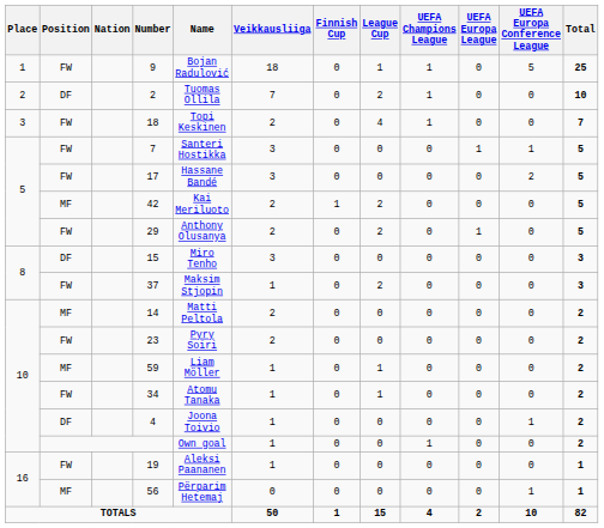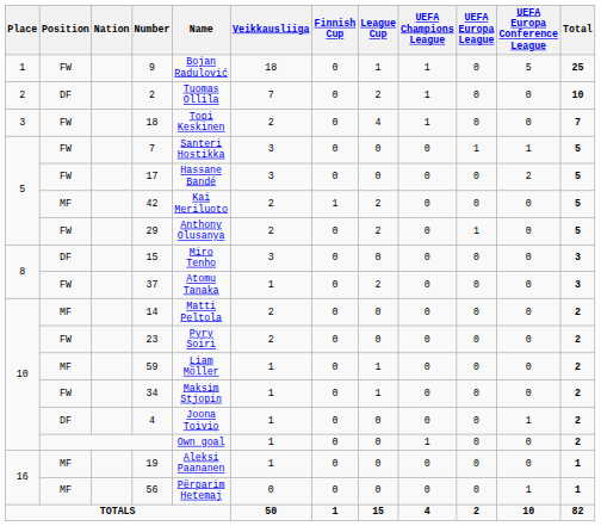 <table class="wikitable" style="font-size: 95%; text-align: center;">
 <tr>
 <th width=60>Place</th>
 <th width=60>Position</th>
 <th width=60>Nation</th>
 <th width=60>Number</th>
 <th width=200>Name</th>
 <th width=200><a href='#'>Veikkausliiga</a></th>
 <th width=200><a href='#'>Finnish Cup</a></th>
 <th width=200><a href='#'>League Cup</a></th>
 <th width=200><a href='#'>UEFA Champions League</a></th>
 <th width=200><a href='#'>UEFA Europa League</a></th>
 <th width=200><a href='#'>UEFA Europa Conference League</a></th>
 <th width=80><strong>Total</strong></th>
 </tr>
 <tr>
 <td>1</td>
 <td>FW</td>
 <td></td>
 <td>9</td>
 <td><a href='#'>Bojan Radulović</a></td>
 <td>18</td>
 <td>0</td>
 <td>1</td>
 <td>1</td>
 <td>0</td>
 <td>5</td>
 <td><strong>25</strong></td>
 </tr>
 <tr>
 <td>2</td>
 <td>DF</td>
 <td></td>
 <td>2</td>
 <td><a href='#'>Tuomas Ollila</a></td>
 <td>7</td>
 <td>0</td>
 <td>2</td>
 <td>1</td>
 <td>0</td>
 <td>0</td>
 <td><strong>10</strong></td>
 </tr>
 <tr>
 <td>3</td>
 <td>FW</td>
 <td></td>
 <td>18</td>
 <td><a href='#'>Topi Keskinen</a></td>
 <td>2</td>
 <td>0</td>
 <td>4</td>
 <td>1</td>
 <td>0</td>
 <td>0</td>
 <td><strong>7</strong></td>
 </tr>
 <tr>
 <td rowspan="4">5</td>
 <td>FW</td>
 <td></td>
 <td>7</td>
 <td><a href='#'>Santeri Hostikka</a></td>
 <td>3</td>
 <td>0</td>
 <td>0</td>
 <td>0</td>
 <td>1</td>
 <td>1</td>
 <td><strong>5</strong></td>
 </tr>
 <tr>
 <td>FW</td>
 <td></td>
 <td>17</td>
 <td><a href='#'>Hassane Bandé</a></td>
 <td>3</td>
 <td>0</td>
 <td>0</td>
 <td>0</td>
 <td>0</td>
 <td>2</td>
 <td><strong>5</strong></td>
 </tr>
 <tr>
 <td>MF</td>
 <td></td>
 <td>42</td>
 <td><a href='#'>Kai Meriluoto</a></td>
 <td>2</td>
 <td>1</td>
 <td>2</td>
 <td>0</td>
 <td>0</td>
 <td>0</td>
 <td><strong>5</strong></td>
 </tr>
 <tr>
 <td>FW</td>
 <td></td>
 <td>29</td>
 <td><a href='#'>Anthony Olusanya</a></td>
 <td>2</td>
 <td>0</td>
 <td>2</td>
 <td>0</td>
 <td>1</td>
 <td>0</td>
 <td><strong>5</strong></td>
 </tr>
 <tr>
 <td rowspan="2">8</td>
 <td>DF</td>
 <td></td>
 <td>15</td>
 <td><a href='#'>Miro Tenho</a></td>
 <td>3</td>
 <td>0</td>
 <td>0</td>
 <td>0</td>
 <td>0</td>
 <td>0</td>
 <td><strong>3</strong></td>
 </tr>
 <tr>
 <td>FW</td>
 <td></td>
 <td>37</td>
-<td><a href='#'>Maksim Stjopin</a></td>
+<td><a href='#'>Atomu Tanaka</a></td>
 <td>1</td>
 <td>0</td>
 <td>2</td>
 <td>0</td>
 <td>0</td>
 <td>0</td>
 <td><strong>3</strong></td>
 </tr>
 <tr>
 <td rowspan="6">10</td>
 <td>MF</td>
 <td></td>
 <td>14</td>
 <td><a href='#'>Matti Peltola</a></td>
 <td>2</td>
 <td>0</td>
 <td>0</td>
 <td>0</td>
 <td>0</td>
 <td>0</td>
 <td><strong>2</strong></td>
 </tr>
 <tr>
 <td>FW</td>
 <td></td>
 <td>23</td>
 <td><a href='#'>Pyry Soiri</a></td>
 <td>2</td>
 <td>0</td>
 <td>0</td>
 <td>0</td>
 <td>0</td>
 <td>0</td>
 <td><strong>2</strong></td>
 </tr>
 <tr>
 <td>MF</td>
 <td></td>
 <td>59</td>
 <td><a href='#'>Liam Möller</a></td>
 <td>1</td>
 <td>0</td>
 <td>1</td>
 <td>0</td>
 <td>0</td>
 <td>0</td>
 <td><strong>2</strong></td>
 </tr>
 <tr>
 <td>FW</td>
 <td></td>
 <td>34</td>
-<td><a href='#'>Atomu Tanaka</a></td>
+<td><a href='#'>Maksim Stjopin</a></td>
 <td>1</td>
 <td>0</td>
 <td>1</td>
 <td>0</td>
 <td>0</td>
 <td>0</td>
 <td><strong>2</strong></td>
 </tr>
 <tr>
 <td>DF</td>
 <td></td>
 <td>4</td>
 <td><a href='#'>Joona Toivio</a></td>
 <td>1</td>
 <td>0</td>
 <td>0</td>
 <td>0</td>
 <td>0</td>
 <td>1</td>
 <td><strong>2</strong></td>
 </tr>
 <tr>
 <td colspan="3"></td>
 <td><a href='#'>Own goal</a></td>
 <td>1</td>
 <td>0</td>
 <td>0</td>
 <td>1</td>
 <td>0</td>
 <td>0</td>
 <td><strong>2</strong></td>
 </tr>
 <tr>
 <td rowspan="2">16</td>
-<td>FW</td>
+<td>MF</td>
 <td></td>
 <td>19</td>
 <td><a href='#'>Aleksi Paananen</a></td>
 <td>1</td>
 <td>0</td>
 <td>0</td>
 <td>0</td>
 <td>0</td>
 <td>0</td>
 <td><strong>1</strong></td>
 </tr>
 <tr>
 <td>MF</td>
 <td></td>
 <td>56</td>
 <td><a href='#'>Përparim Hetemaj</a></td>
 <td>0</td>
 <td>0</td>
 <td>0</td>
 <td>0</td>
 <td>0</td>
 <td>1</td>
 <td><strong>1</strong></td>
 </tr>
 <tr>
 <td colspan="5"><strong>TOTALS</strong></td>
 <td><strong>50</strong></td>
 <td><strong>1</strong></td>
 <td><strong>15</strong></td>
 <td><strong>4</strong></td>
 <td><strong>2</strong></td>
 <td><strong>10</strong></td>
 <td><strong>82</strong></td>
 </tr>
 </table>
